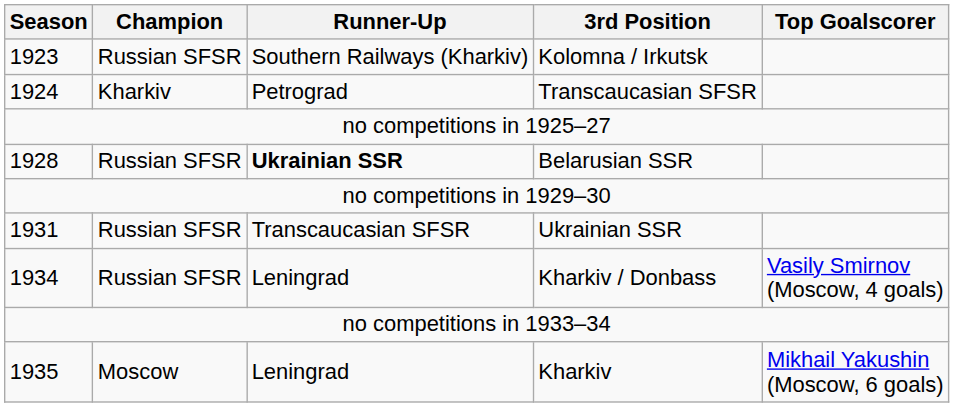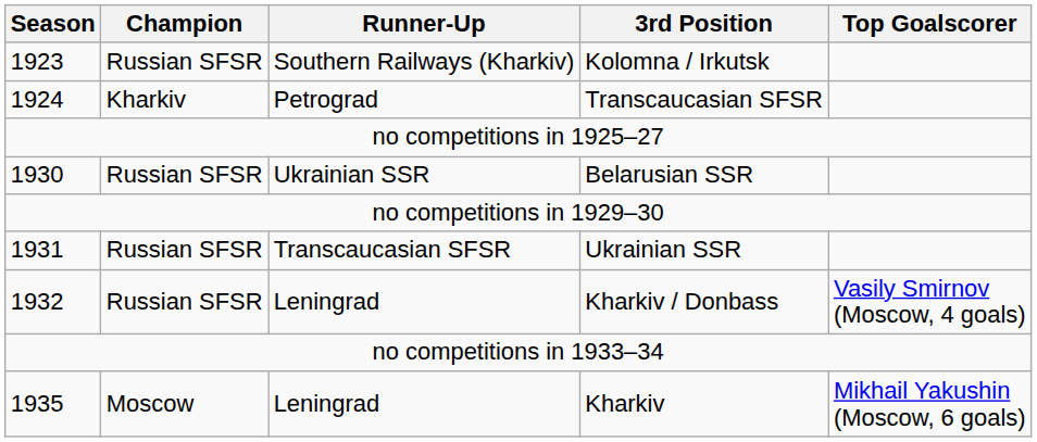 <table class="sortable plainrowheaders wikitable">
 <tr>
 <th>Season</th>
 <th>Champion</th>
 <th>Runner-Up</th>
 <th>3rd Position</th>
 <th>Top Goalscorer</th>
 </tr>
 <tr>
 <td>1923</td>
 <td>Russian SFSR</td>
 <td>Southern Railways (Kharkiv)</td>
 <td>Kolomna / Irkutsk</td>
 <td></td>
 </tr>
 <tr>
 <td>1924</td>
 <td>Kharkiv</td>
 <td>Petrograd</td>
 <td>Transcaucasian SFSR</td>
 <td></td>
 </tr>
 <tr>
 <td colspan=5 align=center>no competitions in 1925–27</td>
 </tr>
 <tr>
-<td>1928</td>
+<td>1930</td>
 <td>Russian SFSR</td>
-<td><strong>Ukrainian SSR</strong></td>
+<td>Ukrainian SSR</td>
 <td>Belarusian SSR</td>
 <td></td>
 </tr>
 <tr>
 <td colspan=5 align=center>no competitions in 1929–30</td>
 </tr>
 <tr>
 <td>1931</td>
 <td>Russian SFSR</td>
 <td>Transcaucasian SFSR</td>
 <td>Ukrainian SSR</td>
 <td></td>
 </tr>
 <tr>
-<td>1934</td>
+<td>1932</td>
 <td>Russian SFSR</td>
 <td>Leningrad</td>
 <td>Kharkiv / Donbass</td>
 <td><a href='#'>Vasily Smirnov</a><br>(Moscow, 4 goals)</td>
 </tr>
 <tr>
 <td colspan=5 align=center>no competitions in 1933–34</td>
 </tr>
 <tr>
 <td>1935</td>
 <td>Moscow</td>
 <td>Leningrad</td>
 <td>Kharkiv</td>
 <td><a href='#'>Mikhail Yakushin</a><br>(Moscow, 6 goals)</td>
 </tr>
 </table>
